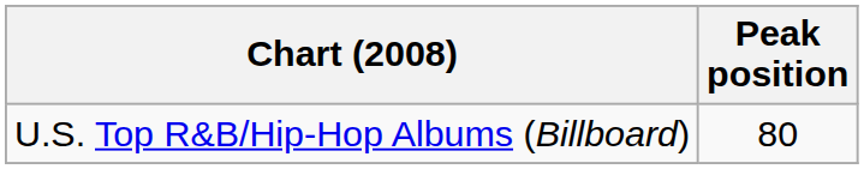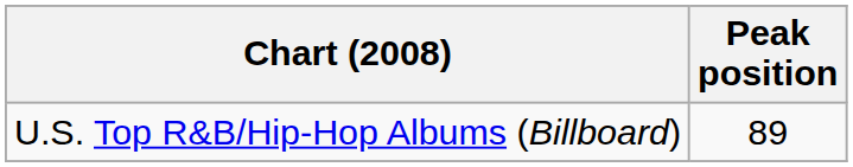 <table class="wikitable">
 <tr>
 <th>Chart (2008)</th>
 <th>Peak<br>position</th>
 </tr>
 <tr>
 <td>U.S. <a href='#'>Top R&B/Hip-Hop Albums</a> (<em>Billboard</em>)</td>
-<td style="text-align:center;">80</td>
+<td style="text-align:center;">89</td>
 </tr>
 </table>
